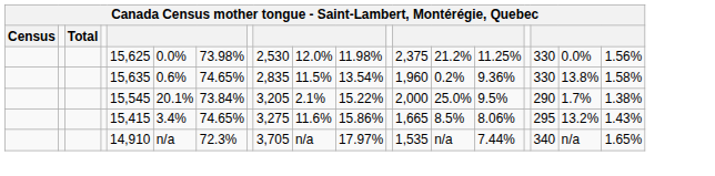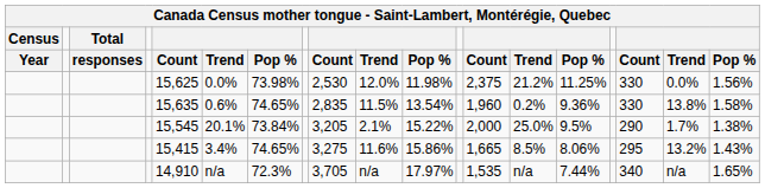 <table class="wikitable">
 <tr>
 <th colspan="19">Canada Census mother tongue - Saint-Lambert, Montérégie, Quebec</th>
 </tr>
 <tr>
 <th>Census</th>
 <td></td>
 <th>Total</th>
 <td colspan="1"></td>
 <th colspan="3"></th>
 <td colspan="1"></td>
 <th colspan="3"></th>
 <td colspan="1"></td>
 <th colspan="3"></th>
 <td colspan="1"></td>
 <th colspan="3"></th>
+</tr>
+<tr>
+<th>Year</th>
+<td></td>
+<th>responses</th>
+<td></td>
+<th>Count</th>
+<th>Trend</th>
+<th>Pop %</th>
+<td></td>
+<th>Count</th>
+<th>Trend</th>
+<th>Pop %</th>
+<td></td>
+<th>Count</th>
+<th>Trend</th>
+<th>Pop %</th>
+<td></td>
+<th>Count</th>
+<th>Trend</th>
+<th>Pop %</th>
 </tr>
 <tr>
 <td></td>
 <td></td>
 <td></td>
 <td></td>
 <td>15,625</td>
 <td> 0.0%</td>
 <td>73.98%</td>
 <td></td>
 <td>2,530</td>
 <td> 12.0%</td>
 <td>11.98%</td>
 <td></td>
 <td>2,375</td>
 <td> 21.2%</td>
 <td>11.25%</td>
 <td></td>
 <td>330</td>
 <td> 0.0%</td>
 <td>1.56%</td>
 </tr>
 <tr>
 <td></td>
 <td></td>
 <td></td>
 <td></td>
 <td>15,635</td>
 <td> 0.6%</td>
 <td>74.65%</td>
 <td></td>
 <td>2,835</td>
 <td> 11.5%</td>
 <td>13.54%</td>
 <td></td>
 <td>1,960</td>
 <td> 0.2%</td>
 <td>9.36%</td>
 <td></td>
 <td>330</td>
 <td> 13.8%</td>
 <td>1.58%</td>
 </tr>
 <tr>
 <td></td>
 <td></td>
 <td></td>
 <td></td>
 <td>15,545</td>
 <td> 20.1%</td>
 <td>73.84%</td>
 <td></td>
 <td>3,205</td>
 <td> 2.1%</td>
 <td>15.22%</td>
 <td></td>
 <td>2,000</td>
 <td> 25.0%</td>
 <td>9.5%</td>
 <td></td>
 <td>290</td>
 <td> 1.7%</td>
 <td>1.38%</td>
 </tr>
 <tr>
 <td></td>
 <td></td>
 <td></td>
 <td></td>
 <td>15,415</td>
 <td> 3.4%</td>
 <td>74.65%</td>
 <td></td>
 <td>3,275</td>
 <td> 11.6%</td>
 <td>15.86%</td>
 <td></td>
 <td>1,665</td>
 <td> 8.5%</td>
 <td>8.06%</td>
 <td></td>
 <td>295</td>
 <td> 13.2%</td>
 <td>1.43%</td>
 </tr>
 <tr>
 <td></td>
 <td></td>
 <td></td>
 <td></td>
 <td>14,910</td>
 <td>n/a</td>
 <td>72.3%</td>
 <td></td>
 <td>3,705</td>
 <td>n/a</td>
 <td>17.97%</td>
 <td></td>
 <td>1,535</td>
 <td>n/a</td>
 <td>7.44%</td>
 <td></td>
 <td>340</td>
 <td>n/a</td>
 <td>1.65%</td>
 </tr>
 </table>
